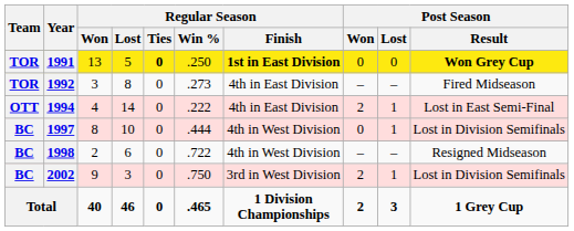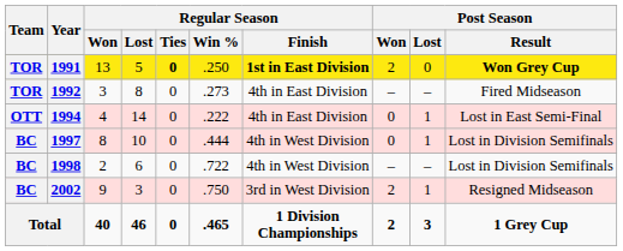 <table class="wikitable" style="font-size: 95%; text-align:center;">
 <tr>
 <th rowspan="2">Team</th>
 <th rowspan="2">Year</th>
 <th colspan="5">Regular Season</th>
 <th colspan="4">Post Season</th>
 </tr>
 <tr>
 <th>Won</th>
 <th>Lost</th>
 <th>Ties</th>
 <th>Win %</th>
 <th>Finish</th>
 <th>Won</th>
 <th>Lost</th>
 <th>Result</th>
 </tr>
 <tr ! style="background:#FDE910;">
 <th><a href='#'>TOR</a></th>
 <th><a href='#'>1991</a></th>
 <td>13</td>
 <td>5</td>
 <td><strong>0</strong></td>
 <td>.250</td>
 <td><strong>1st in East Division</strong></td>
-<td>0</td>
+<td>2</td>
 <td>0</td>
 <td><strong>Won Grey Cup</strong></td>
 </tr>
 <tr>
 <th><a href='#'>TOR</a></th>
 <th><a href='#'>1992</a></th>
 <td>3</td>
 <td>8</td>
 <td>0</td>
 <td>.273</td>
 <td>4th in East Division</td>
 <td>–</td>
 <td>–</td>
 <td>Fired Midseason</td>
 </tr>
 <tr ! style="background:#fdd;">
 <th><a href='#'>OTT</a></th>
 <th><a href='#'>1994</a></th>
 <td>4</td>
 <td>14</td>
 <td>0</td>
 <td>.222</td>
 <td>4th in East Division</td>
-<td>2</td>
+<td>0</td>
 <td>1</td>
 <td>Lost in East Semi-Final</td>
 </tr>
 <tr ! style="background:#fdd;">
 <th><a href='#'>BC</a></th>
 <th><a href='#'>1997</a></th>
 <td>8</td>
 <td>10</td>
 <td>0</td>
 <td>.444</td>
 <td>4th in West Division</td>
 <td>0</td>
 <td>1</td>
 <td>Lost in Division Semifinals</td>
 </tr>
 <tr>
 <th><a href='#'>BC</a></th>
 <th><a href='#'>1998</a></th>
 <td>2</td>
 <td>6</td>
 <td>0</td>
 <td>.722</td>
 <td>4th in West Division</td>
 <td>–</td>
 <td>–</td>
-<td>Resigned Midseason</td>
+<td>Lost in Division Semifinals</td>
 </tr>
 <tr ! style="background:#fdd;">
 <th><a href='#'>BC</a></th>
 <th><a href='#'>2002</a></th>
 <td>9</td>
 <td>3</td>
 <td>0</td>
 <td>.750</td>
 <td>3rd in West Division</td>
 <td>2</td>
 <td>1</td>
-<td>Lost in Division Semifinals</td>
+<td>Resigned Midseason</td>
 </tr>
 <tr>
 <th colspan="2"><strong>Total</strong></th>
 <td><strong>40</strong></td>
 <td><strong>46</strong></td>
 <td><strong>0</strong></td>
 <td><strong>.465</strong></td>
 <td><strong>1 Division<br>Championships</strong></td>
 <td><strong>2</strong></td>
 <td><strong>3</strong></td>
 <td><strong>1 Grey Cup</strong></td>
 </tr>
 </table>
